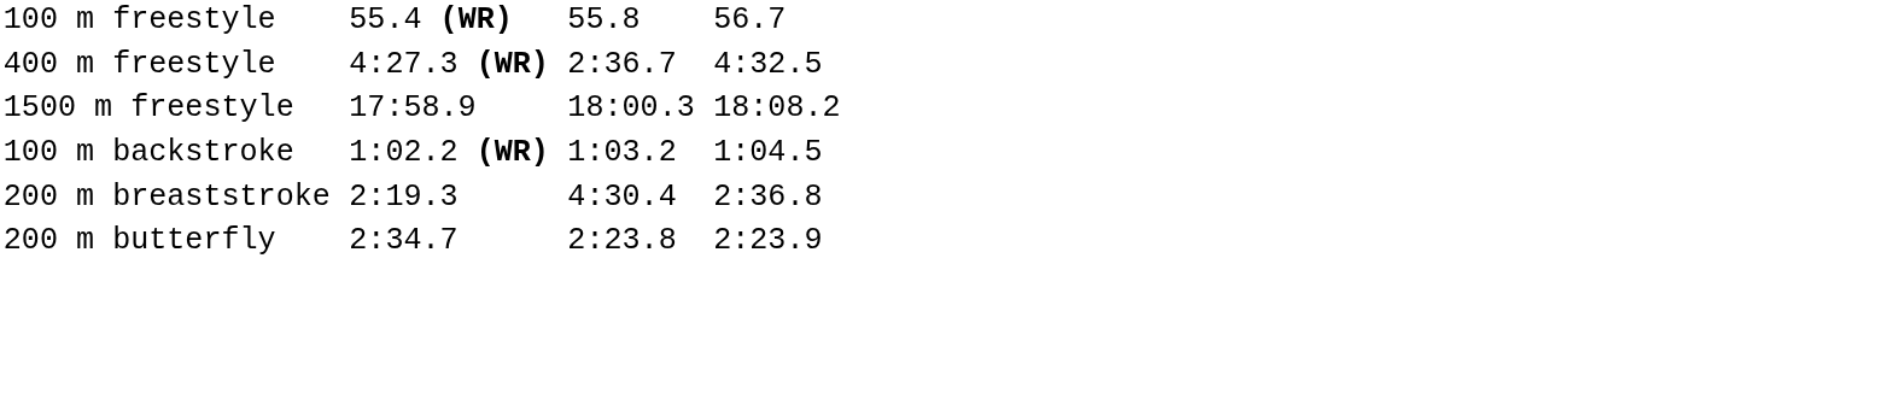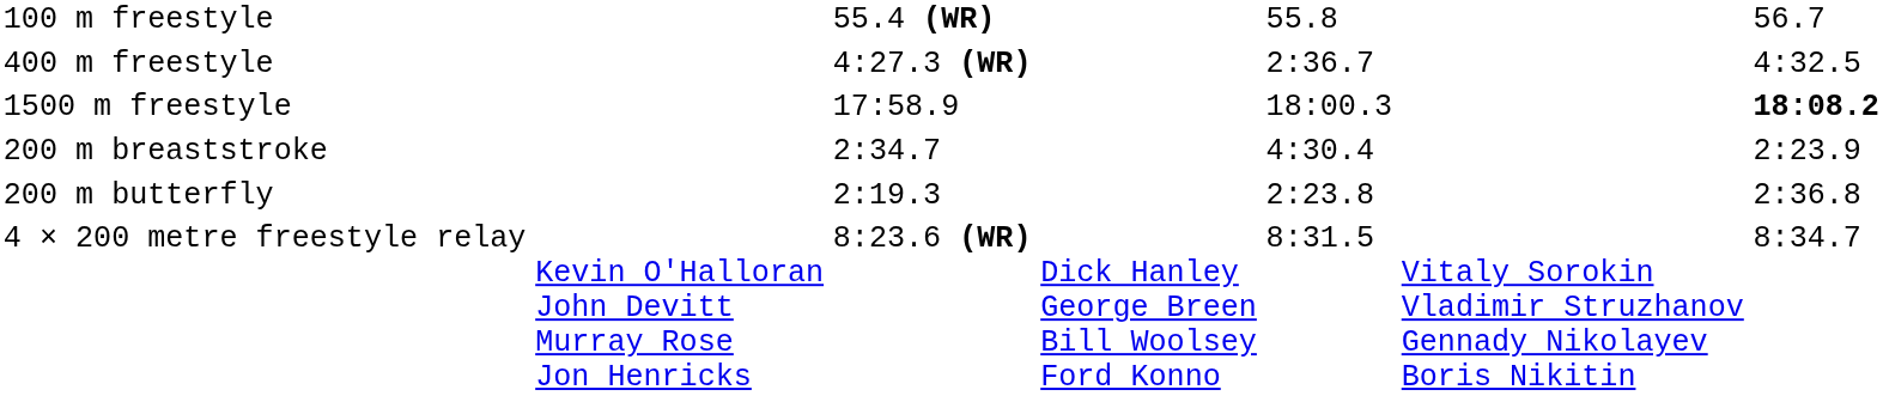 <table>
 <tr>
 <td>100 m freestyle<br></td>
 <td></td>
 <td>55.4 <strong>(WR)</strong></td>
 <td></td>
 <td>55.8</td>
 <td></td>
 <td>56.7</td>
 </tr>
 <tr>
 <td>400 m freestyle<br></td>
 <td></td>
 <td>4:27.3 <strong>(WR)</strong></td>
 <td></td>
 <td>2:36.7</td>
 <td></td>
 <td>4:32.5</td>
 </tr>
 <tr>
 <td>1500 m freestyle<br></td>
 <td></td>
 <td>17:58.9</td>
 <td></td>
 <td>18:00.3</td>
 <td></td>
-<td>18:08.2</td>
-</tr>
-<tr>
-<td>100 m backstroke<br></td>
-<td></td>
-<td>1:02.2 <strong>(WR)</strong></td>
-<td></td>
-<td>1:03.2</td>
-<td></td>
-<td>1:04.5</td>
+<td><strong>18:08.2</strong></td>
 </tr>
 <tr>
 <td>200 m breaststroke<br></td>
 <td></td>
-<td>2:19.3</td>
+<td>2:34.7</td>
 <td></td>
 <td>4:30.4</td>
 <td></td>
-<td>2:36.8</td>
+<td>2:23.9</td>
 </tr>
 <tr>
 <td>200 m butterfly<br></td>
 <td></td>
-<td>2:34.7</td>
+<td>2:19.3</td>
 <td></td>
 <td>2:23.8</td>
 <td></td>
-<td>2:23.9</td>
+<td>2:36.8</td>
+</tr>
+<tr valign="top">
+<td>4 × 200 metre freestyle relay<br></td>
+<td><br><a href='#'>Kevin O'Halloran</a><br><a href='#'>John Devitt</a><br><a href='#'>Murray Rose</a><br><a href='#'>Jon Henricks</a></td>
+<td>8:23.6 <strong>(WR)</strong></td>
+<td><br><a href='#'>Dick Hanley</a><br><a href='#'>George Breen</a><br><a href='#'>Bill Woolsey</a><br><a href='#'>Ford Konno</a></td>
+<td>8:31.5</td>
+<td><br><a href='#'>Vitaly Sorokin</a><br><a href='#'>Vladimir Struzhanov</a><br><a href='#'>Gennady Nikolayev</a><br><a href='#'>Boris Nikitin</a></td>
+<td>8:34.7</td>
 </tr>
 </table>
